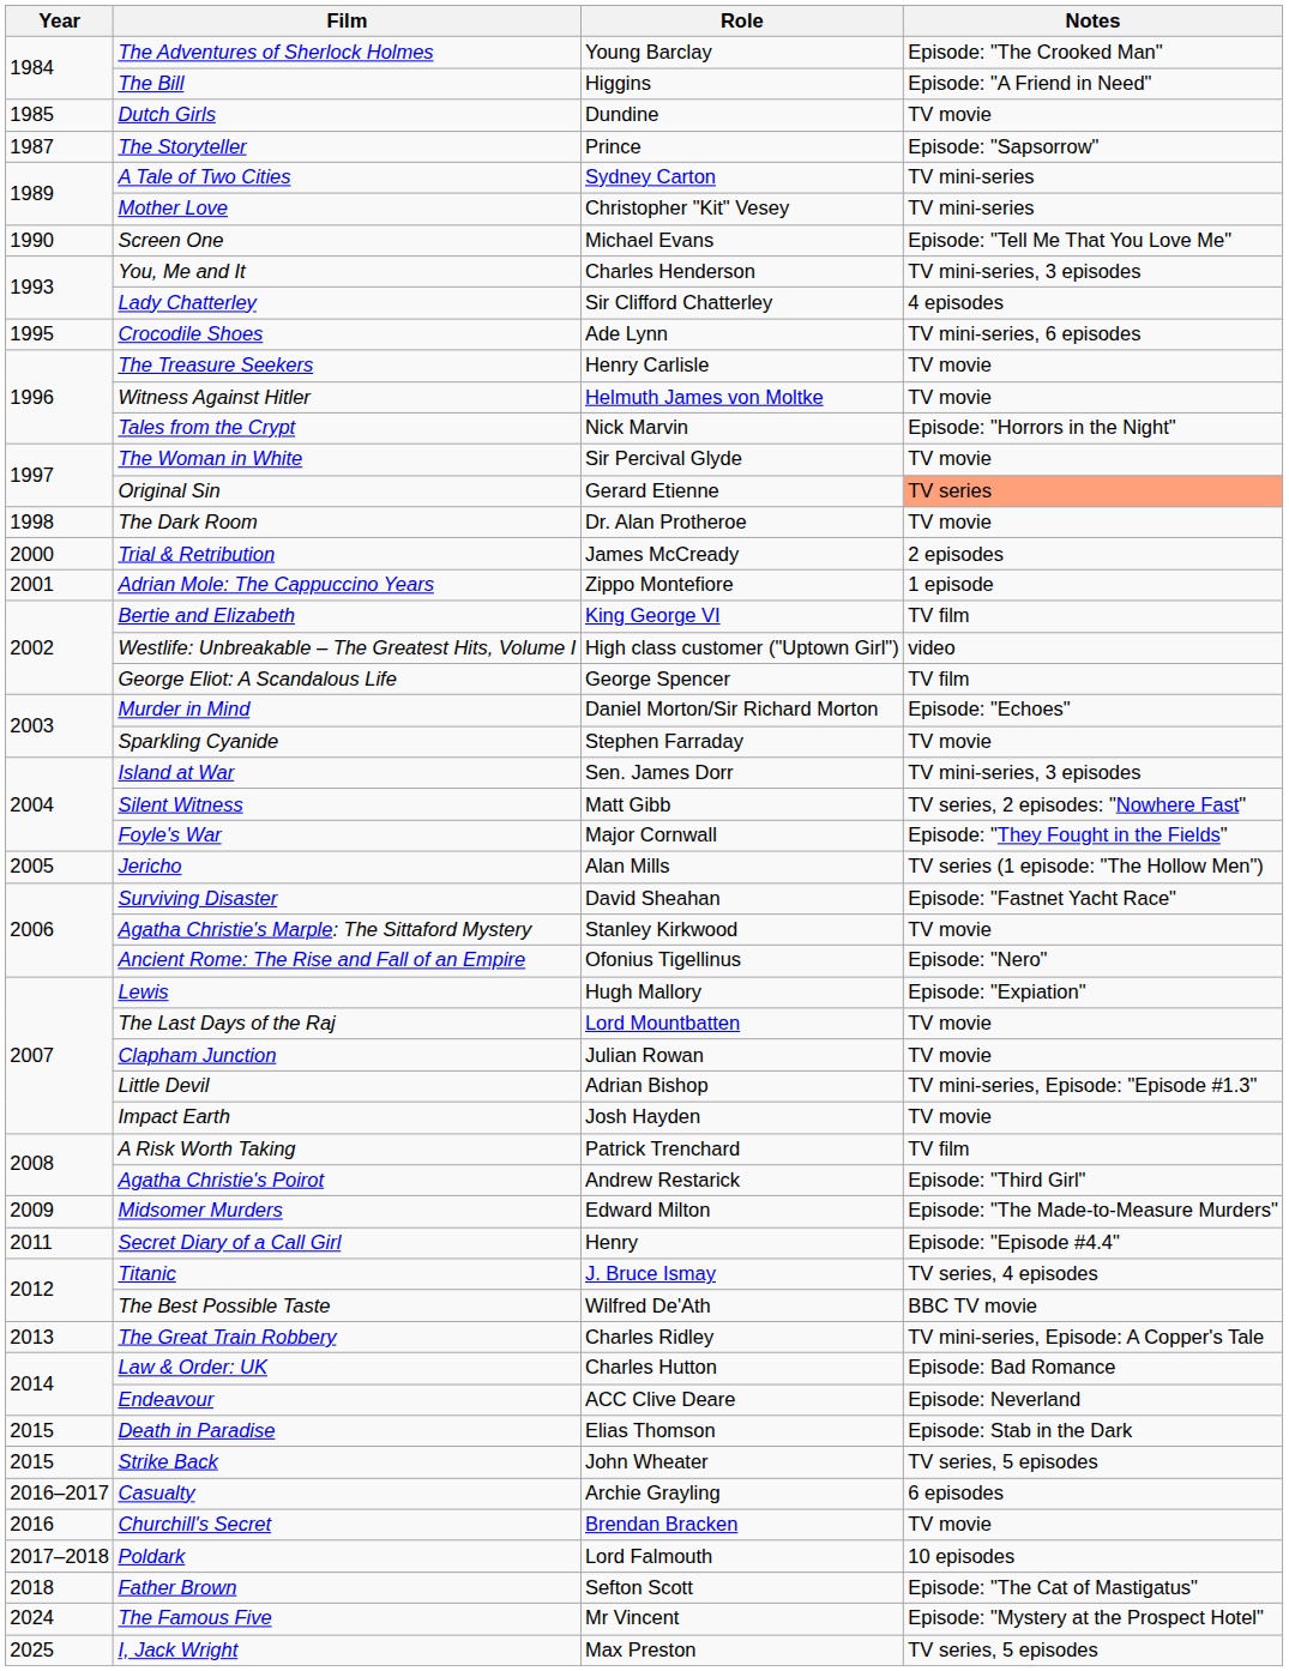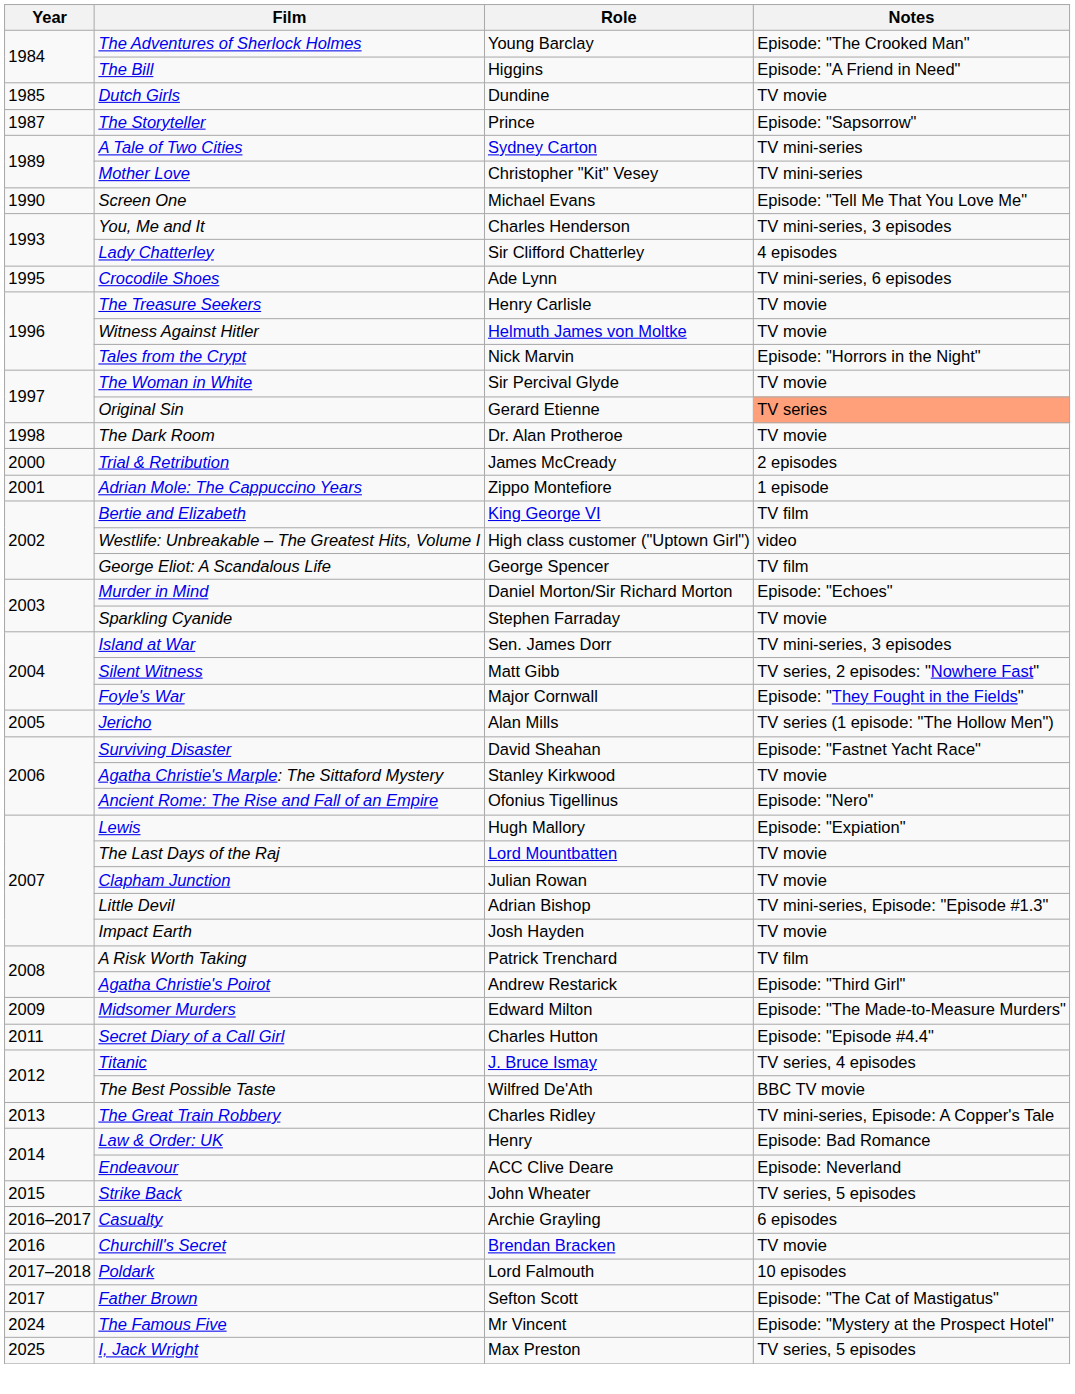 <table class="wikitable">
 <tr>
 <th>Year</th>
 <th>Film</th>
 <th>Role</th>
 <th>Notes</th>
 </tr>
 <tr>
 <td rowspan="2">1984</td>
 <td><em><a href='#'>The Adventures of Sherlock Holmes</a></em></td>
 <td>Young Barclay</td>
 <td>Episode: "The Crooked Man"</td>
 </tr>
 <tr>
 <td><em><a href='#'>The Bill</a></em></td>
 <td>Higgins</td>
 <td>Episode: "A Friend in Need"</td>
 </tr>
 <tr>
 <td>1985</td>
 <td><em><a href='#'>Dutch Girls</a></em></td>
 <td>Dundine</td>
 <td>TV movie</td>
 </tr>
 <tr>
 <td>1987</td>
 <td><em><a href='#'>The Storyteller</a></em></td>
 <td>Prince</td>
 <td>Episode: "Sapsorrow"</td>
 </tr>
 <tr>
 <td rowspan="2">1989</td>
 <td><em><a href='#'>A Tale of Two Cities</a></em></td>
 <td><a href='#'>Sydney Carton</a></td>
 <td>TV mini-series</td>
 </tr>
 <tr>
 <td><em><a href='#'>Mother Love</a></em></td>
 <td>Christopher "Kit" Vesey</td>
 <td>TV mini-series</td>
 </tr>
 <tr>
 <td>1990</td>
 <td><em>Screen One</em></td>
 <td>Michael Evans</td>
 <td>Episode: "Tell Me That You Love Me"</td>
 </tr>
 <tr>
 <td rowspan="2">1993</td>
 <td><em>You, Me and It</em></td>
 <td>Charles Henderson</td>
 <td>TV mini-series, 3 episodes</td>
 </tr>
 <tr>
 <td><em><a href='#'>Lady Chatterley</a></em></td>
 <td>Sir Clifford Chatterley</td>
 <td>4 episodes</td>
 </tr>
 <tr>
 <td>1995</td>
 <td><em><a href='#'>Crocodile Shoes</a></em></td>
 <td>Ade Lynn</td>
 <td>TV mini-series, 6 episodes</td>
 </tr>
 <tr>
 <td rowspan="3">1996</td>
 <td><em><a href='#'>The Treasure Seekers</a></em></td>
 <td>Henry Carlisle</td>
 <td>TV movie</td>
 </tr>
 <tr>
 <td><em>Witness Against Hitler</em></td>
 <td><a href='#'>Helmuth James von Moltke</a></td>
 <td>TV movie</td>
 </tr>
 <tr>
 <td><em><a href='#'>Tales from the Crypt</a></em></td>
 <td>Nick Marvin</td>
 <td>Episode: "Horrors in the Night"</td>
 </tr>
 <tr>
 <td rowspan="2">1997</td>
 <td><em><a href='#'>The Woman in White</a></em></td>
 <td>Sir Percival Glyde</td>
 <td>TV movie</td>
 </tr>
 <tr>
 <td><em>Original Sin</em></td>
 <td>Gerard Etienne</td>
 <td style="background: lightsalmon;">TV series</td>
 </tr>
 <tr>
 <td>1998</td>
 <td><em>The Dark Room</em></td>
 <td>Dr. Alan Protheroe</td>
 <td>TV movie</td>
 </tr>
 <tr>
 <td>2000</td>
 <td><em><a href='#'>Trial & Retribution</a></em></td>
 <td>James McCready</td>
 <td>2 episodes</td>
 </tr>
 <tr>
 <td>2001</td>
 <td><em><a href='#'>Adrian Mole: The Cappuccino Years</a></em></td>
 <td>Zippo Montefiore</td>
 <td>1 episode</td>
 </tr>
 <tr>
 <td rowspan="3">2002</td>
 <td><em><a href='#'>Bertie and Elizabeth</a></em></td>
 <td><a href='#'>King George VI</a></td>
 <td>TV film</td>
 </tr>
 <tr>
 <td><em>Westlife: Unbreakable – The Greatest Hits, Volume I</em></td>
 <td>High class customer ("Uptown Girl")</td>
 <td>video</td>
 </tr>
 <tr>
 <td><em>George Eliot: A Scandalous Life</em></td>
 <td>George Spencer</td>
 <td>TV film</td>
 </tr>
 <tr>
 <td rowspan="2">2003</td>
 <td><em><a href='#'>Murder in Mind</a></em></td>
 <td>Daniel Morton/Sir Richard Morton</td>
 <td>Episode: "Echoes"</td>
 </tr>
 <tr>
 <td><em>Sparkling Cyanide</em></td>
 <td>Stephen Farraday</td>
 <td>TV movie</td>
 </tr>
 <tr>
 <td rowspan="3">2004</td>
 <td><em><a href='#'>Island at War</a></em></td>
 <td>Sen. James Dorr</td>
 <td>TV mini-series, 3 episodes</td>
 </tr>
 <tr>
 <td><em><a href='#'>Silent Witness</a></em></td>
 <td>Matt Gibb</td>
 <td>TV series, 2 episodes: "<a href='#'>Nowhere Fast</a>"</td>
 </tr>
 <tr>
 <td><em><a href='#'>Foyle's War</a></em></td>
 <td>Major Cornwall</td>
 <td>Episode: "<a href='#'>They Fought in the Fields</a>"</td>
 </tr>
 <tr>
 <td>2005</td>
 <td><em><a href='#'>Jericho</a></em></td>
 <td>Alan Mills</td>
 <td>TV series (1 episode: "The Hollow Men")</td>
 </tr>
 <tr>
 <td rowspan="3">2006</td>
 <td><em><a href='#'>Surviving Disaster</a></em></td>
 <td>David Sheahan</td>
 <td>Episode: "Fastnet Yacht Race"</td>
 </tr>
 <tr>
 <td><em><a href='#'>Agatha Christie's Marple</a>: The Sittaford Mystery</em></td>
 <td>Stanley Kirkwood</td>
 <td>TV movie</td>
 </tr>
 <tr>
 <td><em><a href='#'>Ancient Rome: The Rise and Fall of an Empire</a></em></td>
 <td>Ofonius Tigellinus</td>
 <td>Episode: "Nero"</td>
 </tr>
 <tr>
 <td rowspan="5">2007</td>
 <td><em><a href='#'>Lewis</a></em></td>
 <td>Hugh Mallory</td>
 <td>Episode: "Expiation"</td>
 </tr>
 <tr>
 <td><em>The Last Days of the Raj</em></td>
 <td><a href='#'>Lord Mountbatten</a></td>
 <td>TV movie</td>
 </tr>
 <tr>
 <td><em><a href='#'>Clapham Junction</a></em></td>
 <td>Julian Rowan</td>
 <td>TV movie</td>
 </tr>
 <tr>
 <td><em>Little Devil</em></td>
 <td>Adrian Bishop</td>
 <td>TV mini-series, Episode: "Episode #1.3"</td>
 </tr>
 <tr>
 <td><em>Impact Earth</em></td>
 <td>Josh Hayden</td>
 <td>TV movie</td>
 </tr>
 <tr>
 <td rowspan="2">2008</td>
 <td><em>A Risk Worth Taking</em></td>
 <td>Patrick Trenchard</td>
 <td>TV film</td>
 </tr>
 <tr>
 <td><em><a href='#'>Agatha Christie's Poirot</a></em></td>
 <td>Andrew Restarick</td>
 <td>Episode: "Third Girl"</td>
 </tr>
 <tr>
 <td>2009</td>
 <td><em><a href='#'>Midsomer Murders</a></em></td>
 <td>Edward Milton</td>
 <td>Episode: "The Made-to-Measure Murders"</td>
 </tr>
 <tr>
 <td>2011</td>
 <td><em><a href='#'>Secret Diary of a Call Girl</a></em></td>
-<td>Henry</td>
+<td>Charles Hutton</td>
 <td>Episode: "Episode #4.4"</td>
 </tr>
 <tr>
 <td rowspan="2">2012</td>
 <td><em><a href='#'>Titanic</a></em></td>
 <td><a href='#'>J. Bruce Ismay</a></td>
 <td>TV series, 4 episodes</td>
 </tr>
 <tr>
 <td><em>The Best Possible Taste</em></td>
 <td>Wilfred De'Ath</td>
 <td>BBC TV movie</td>
 </tr>
 <tr>
 <td rowspan="1">2013</td>
 <td><em><a href='#'>The Great Train Robbery</a></em></td>
 <td>Charles Ridley</td>
 <td>TV mini-series, Episode: A Copper's Tale</td>
 </tr>
 <tr>
 <td rowspan="2">2014</td>
 <td><em><a href='#'>Law & Order: UK</a></em></td>
-<td>Charles Hutton</td>
+<td>Henry</td>
 <td>Episode: Bad Romance</td>
 </tr>
 <tr>
 <td><em><a href='#'>Endeavour</a></em></td>
 <td>ACC Clive Deare</td>
 <td>Episode: Neverland</td>
-</tr>
-<tr>
-<td>2015</td>
-<td><em><a href='#'>Death in Paradise</a></em></td>
-<td>Elias Thomson</td>
-<td>Episode: Stab in the Dark</td>
 </tr>
 <tr>
 <td>2015</td>
 <td><em><a href='#'>Strike Back</a></em></td>
 <td>John Wheater</td>
 <td>TV series, 5 episodes</td>
 </tr>
 <tr>
 <td>2016–2017</td>
 <td><a href='#'><em>Casualty</em></a></td>
 <td>Archie Grayling</td>
 <td>6 episodes</td>
 </tr>
 <tr>
 <td>2016</td>
 <td><em><a href='#'>Churchill's Secret</a></em></td>
 <td><a href='#'>Brendan Bracken</a></td>
 <td>TV movie</td>
 </tr>
 <tr>
 <td>2017–2018</td>
 <td><em><a href='#'>Poldark</a></em></td>
 <td>Lord Falmouth</td>
 <td>10 episodes</td>
 </tr>
 <tr>
-<td>2018</td>
+<td>2017</td>
 <td><a href='#'><em>Father Brown</em></a></td>
 <td>Sefton Scott</td>
 <td>Episode: "The Cat of Mastigatus"</td>
 </tr>
 <tr>
 <td>2024</td>
 <td><em><a href='#'>The Famous Five</a></em></td>
 <td>Mr Vincent</td>
 <td>Episode: "Mystery at the Prospect Hotel"</td>
 </tr>
 <tr>
 <td>2025</td>
 <td><a href='#'><em>I, Jack Wright</em></a></td>
 <td>Max Preston</td>
 <td>TV series, 5 episodes</td>
 </tr>
 <tr>
 </tr>
 </table>
